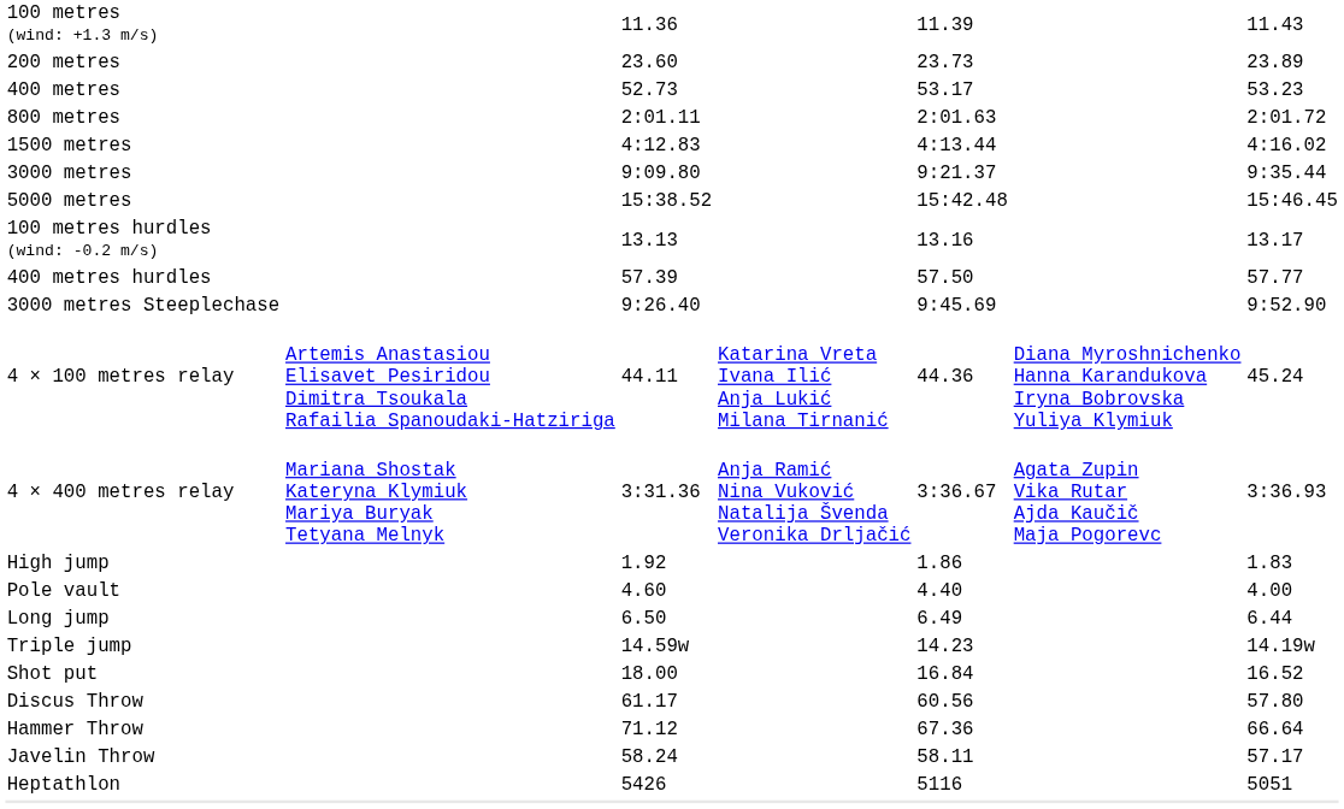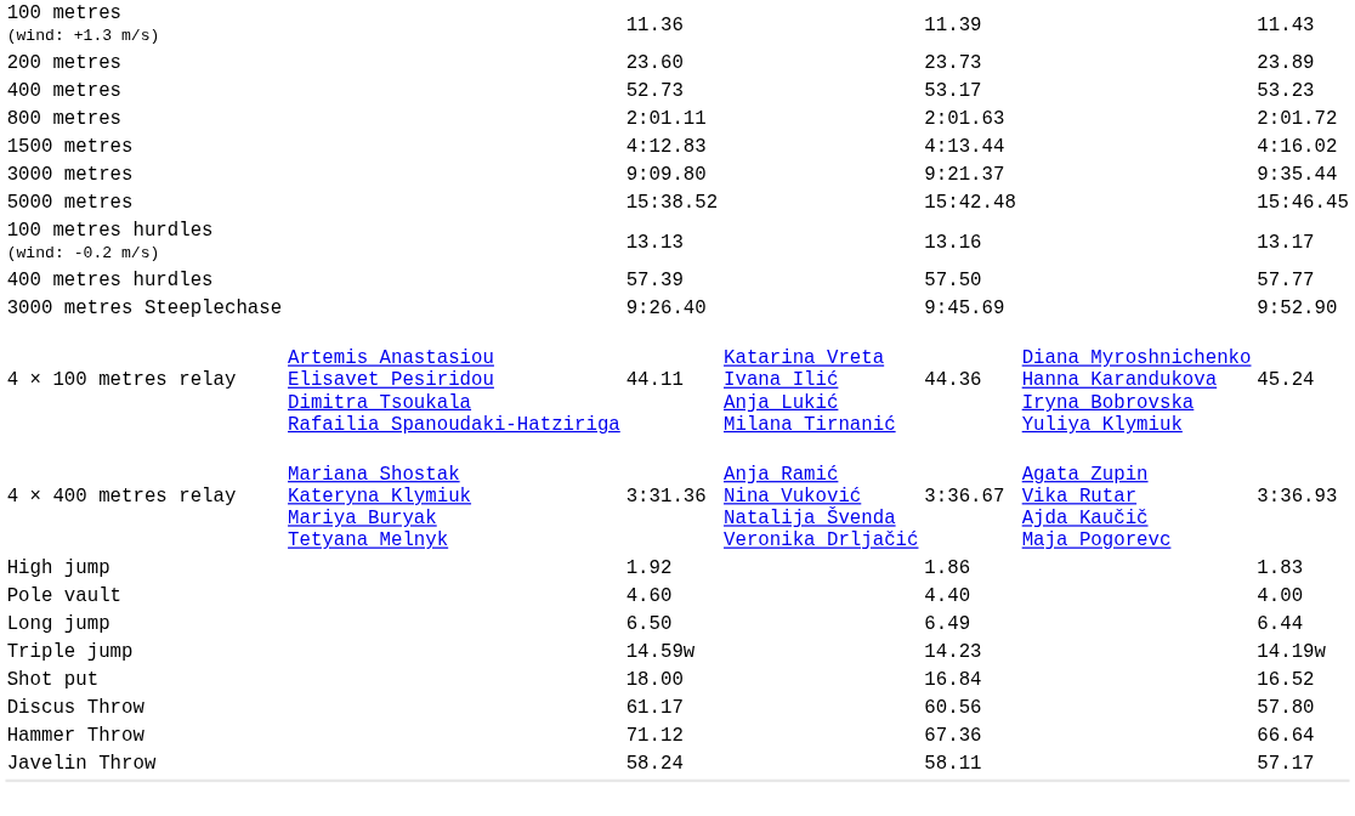 <table>
 <tr>
 <td>100 metres<br><small>(wind: +1.3 m/s)</small></td>
 <td></td>
 <td>11.36</td>
 <td></td>
 <td>11.39</td>
 <td></td>
 <td>11.43</td>
 </tr>
 <tr>
 <td>200 metres</td>
 <td></td>
 <td>23.60</td>
 <td></td>
 <td>23.73</td>
 <td></td>
 <td>23.89</td>
 </tr>
 <tr>
 <td>400 metres</td>
 <td></td>
 <td>52.73</td>
 <td></td>
 <td>53.17</td>
 <td></td>
 <td>53.23</td>
 </tr>
 <tr>
 <td>800 metres</td>
 <td></td>
 <td>2:01.11</td>
 <td></td>
 <td>2:01.63</td>
 <td></td>
 <td>2:01.72</td>
 </tr>
 <tr>
 <td>1500 metres</td>
 <td></td>
 <td>4:12.83</td>
 <td></td>
 <td>4:13.44</td>
 <td></td>
 <td>4:16.02</td>
 </tr>
 <tr>
 <td>3000 metres</td>
 <td></td>
 <td>9:09.80</td>
 <td></td>
 <td>9:21.37</td>
 <td></td>
 <td>9:35.44</td>
 </tr>
 <tr>
 <td>5000 metres</td>
 <td></td>
 <td>15:38.52</td>
 <td></td>
 <td>15:42.48</td>
 <td></td>
 <td>15:46.45</td>
 </tr>
 <tr>
 <td>100 metres hurdles<br><small>(wind: -0.2 m/s)</small></td>
 <td></td>
 <td>13.13</td>
 <td></td>
 <td>13.16</td>
 <td></td>
 <td>13.17</td>
 </tr>
 <tr>
 <td>400 metres hurdles</td>
 <td></td>
 <td>57.39</td>
 <td></td>
 <td>57.50</td>
 <td></td>
 <td>57.77</td>
 </tr>
 <tr>
 <td>3000 metres Steeplechase</td>
 <td></td>
 <td>9:26.40</td>
 <td></td>
 <td>9:45.69</td>
 <td></td>
 <td>9:52.90</td>
 </tr>
 <tr>
 <td>4 × 100 metres relay</td>
 <td><br><a href='#'>Artemis Anastasiou</a><br><a href='#'>Elisavet Pesiridou</a><br><a href='#'>Dimitra Tsoukala</a><br><a href='#'>Rafailia Spanoudaki-Hatziriga</a></td>
 <td>44.11</td>
 <td><br><a href='#'>Katarina Vreta</a><br><a href='#'>Ivana Ilić</a><br><a href='#'>Anja Lukić</a><br><a href='#'>Milana Tirnanić</a></td>
 <td>44.36</td>
 <td><br><a href='#'>Diana Myroshnichenko</a><br><a href='#'>Hanna Karandukova</a><br><a href='#'>Iryna Bobrovska</a><br><a href='#'>Yuliya Klymiuk</a></td>
 <td>45.24</td>
 </tr>
 <tr>
 <td>4 × 400 metres relay</td>
 <td><br><a href='#'>Mariana Shostak</a><br><a href='#'>Kateryna Klymiuk</a><br><a href='#'>Mariya Buryak</a><br><a href='#'>Tetyana Melnyk</a></td>
 <td>3:31.36</td>
 <td><br><a href='#'>Anja Ramić</a><br><a href='#'>Nina Vuković</a><br><a href='#'>Natalija Švenda</a><br><a href='#'>Veronika Drljačić</a></td>
 <td>3:36.67</td>
 <td><br><a href='#'>Agata Zupin</a><br><a href='#'>Vika Rutar</a><br><a href='#'>Ajda Kaučič</a><br><a href='#'>Maja Pogorevc</a></td>
 <td>3:36.93</td>
 </tr>
 <tr>
 <td>High jump</td>
 <td></td>
 <td>1.92</td>
 <td></td>
 <td>1.86</td>
 <td></td>
 <td>1.83</td>
 </tr>
 <tr>
 <td>Pole vault</td>
 <td></td>
 <td>4.60</td>
 <td></td>
 <td>4.40</td>
 <td><br></td>
 <td>4.00</td>
 </tr>
 <tr>
 <td>Long jump</td>
 <td></td>
 <td>6.50</td>
 <td></td>
 <td>6.49</td>
 <td></td>
 <td>6.44</td>
 </tr>
 <tr>
 <td>Triple jump</td>
 <td></td>
 <td>14.59w</td>
 <td></td>
 <td>14.23</td>
 <td></td>
 <td>14.19w</td>
 </tr>
 <tr>
 <td>Shot put</td>
 <td></td>
 <td>18.00</td>
 <td></td>
 <td>16.84</td>
 <td></td>
 <td>16.52</td>
 </tr>
 <tr>
 <td>Discus Throw</td>
 <td></td>
 <td>61.17</td>
 <td></td>
 <td>60.56</td>
 <td></td>
 <td>57.80</td>
 </tr>
 <tr>
 <td>Hammer Throw</td>
 <td></td>
 <td>71.12</td>
 <td></td>
 <td>67.36</td>
 <td></td>
 <td>66.64</td>
 </tr>
 <tr>
 <td>Javelin Throw</td>
 <td></td>
 <td>58.24</td>
 <td></td>
 <td>58.11</td>
 <td></td>
 <td>57.17</td>
 </tr>
-<tr>
-<td>Heptathlon</td>
-<td></td>
-<td>5426</td>
-<td></td>
-<td>5116</td>
-<td></td>
-<td>5051</td>
-</tr>
 <tr bgcolor= e8e8e8>
 <td colspan=7></td>
 </tr>
 </table>
